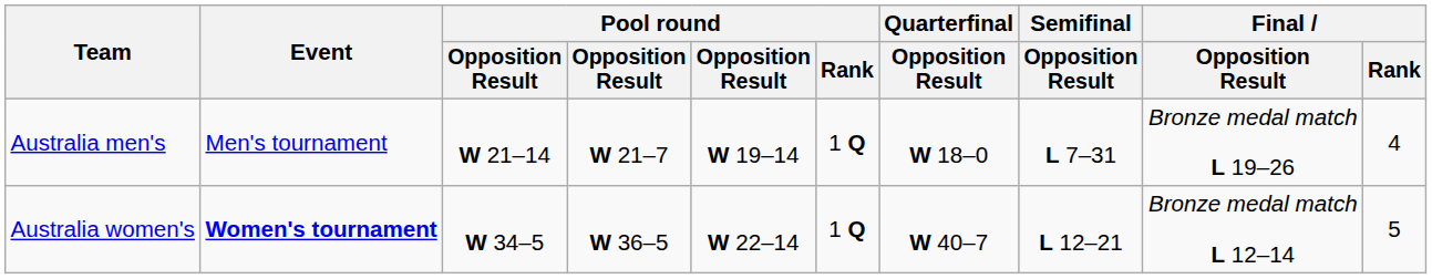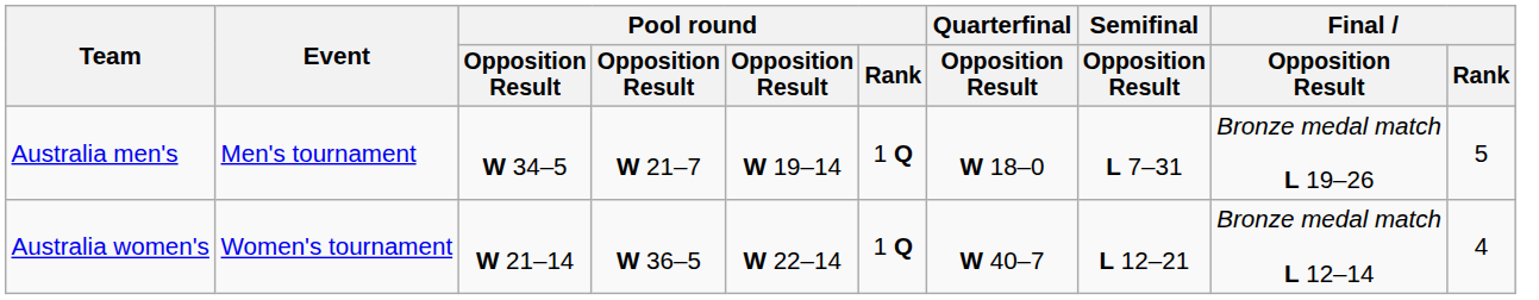 <table class=wikitable style=font-size:90%;text-align:center>
 <tr>
 <th rowspan=2>Team</th>
 <th rowspan=2>Event</th>
 <th colspan=4>Pool round</th>
 <th>Quarterfinal</th>
 <th>Semifinal</th>
 <th colspan=2>Final / </th>
 </tr>
 <tr style=font-size:95%>
 <th>Opposition<br>Result</th>
 <th>Opposition<br>Result</th>
 <th>Opposition<br>Result</th>
 <th>Rank</th>
 <th>Opposition<br>Result</th>
 <th>Opposition<br>Result</th>
 <th>Opposition<br>Result</th>
 <th>Rank</th>
 </tr>
 <tr>
 <td align=left><a href='#'>Australia men's</a></td>
 <td align=left><a href='#'>Men's tournament</a></td>
-<td><br><strong>W</strong> 21–14</td>
+<td><br><strong>W</strong> 34–5</td>
 <td><br><strong>W</strong> 21–7</td>
 <td><br> <strong>W</strong> 19–14</td>
 <td>1 <strong>Q</strong></td>
 <td><br><strong>W</strong> 18–0</td>
 <td><br><strong>L</strong> 7–31</td>
 <td><em>Bronze medal match</em><br><br><strong>L</strong> 19–26</td>
-<td>4</td>
+<td>5</td>
 </tr>
 <tr>
 <td align=left><a href='#'>Australia women's</a></td>
-<td align=left><strong><a href='#'>Women's tournament</a></strong></td>
-<td><br><strong>W</strong> 34–5</td>
+<td align=left><a href='#'>Women's tournament</a></td>
+<td><br><strong>W</strong> 21–14</td>
 <td><br><strong>W</strong> 36–5</td>
 <td><br><strong>W</strong> 22–14</td>
 <td>1 <strong>Q</strong></td>
 <td><br><strong>W</strong> 40–7</td>
 <td><br><strong>L</strong> 12–21</td>
 <td><em>Bronze medal match</em><br><br><strong>L</strong> 12–14</td>
-<td>5</td>
+<td>4</td>
 </tr>
 </table>
